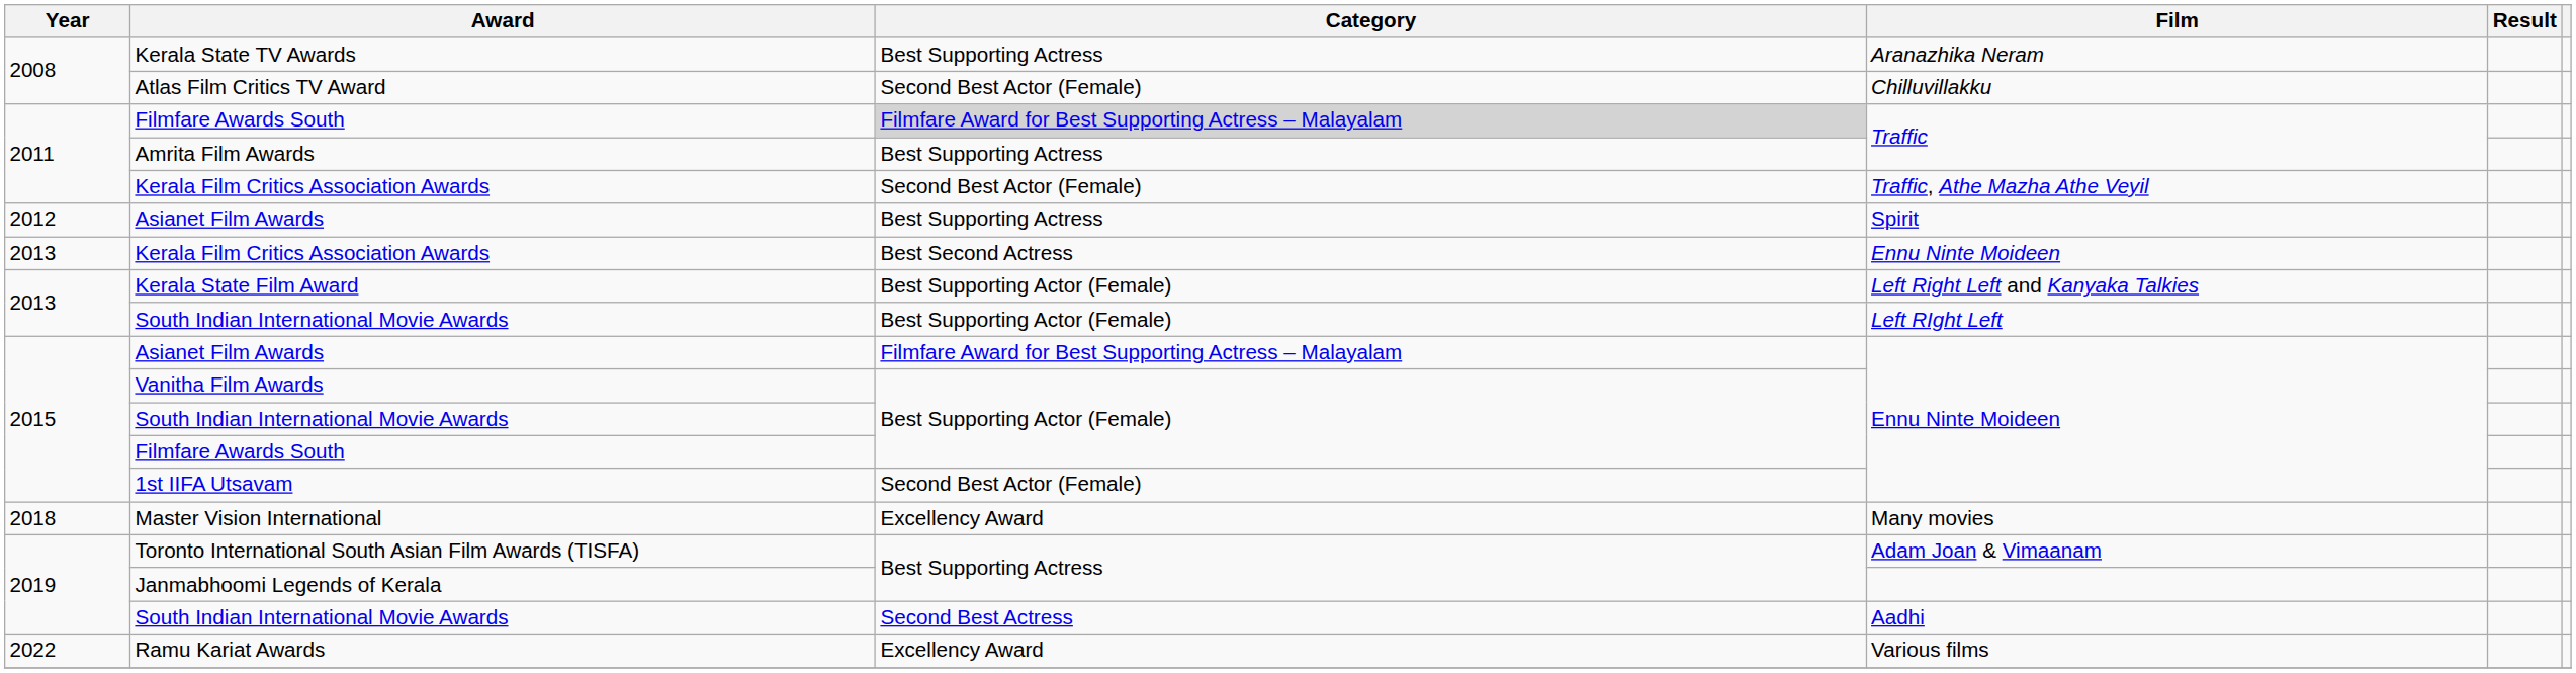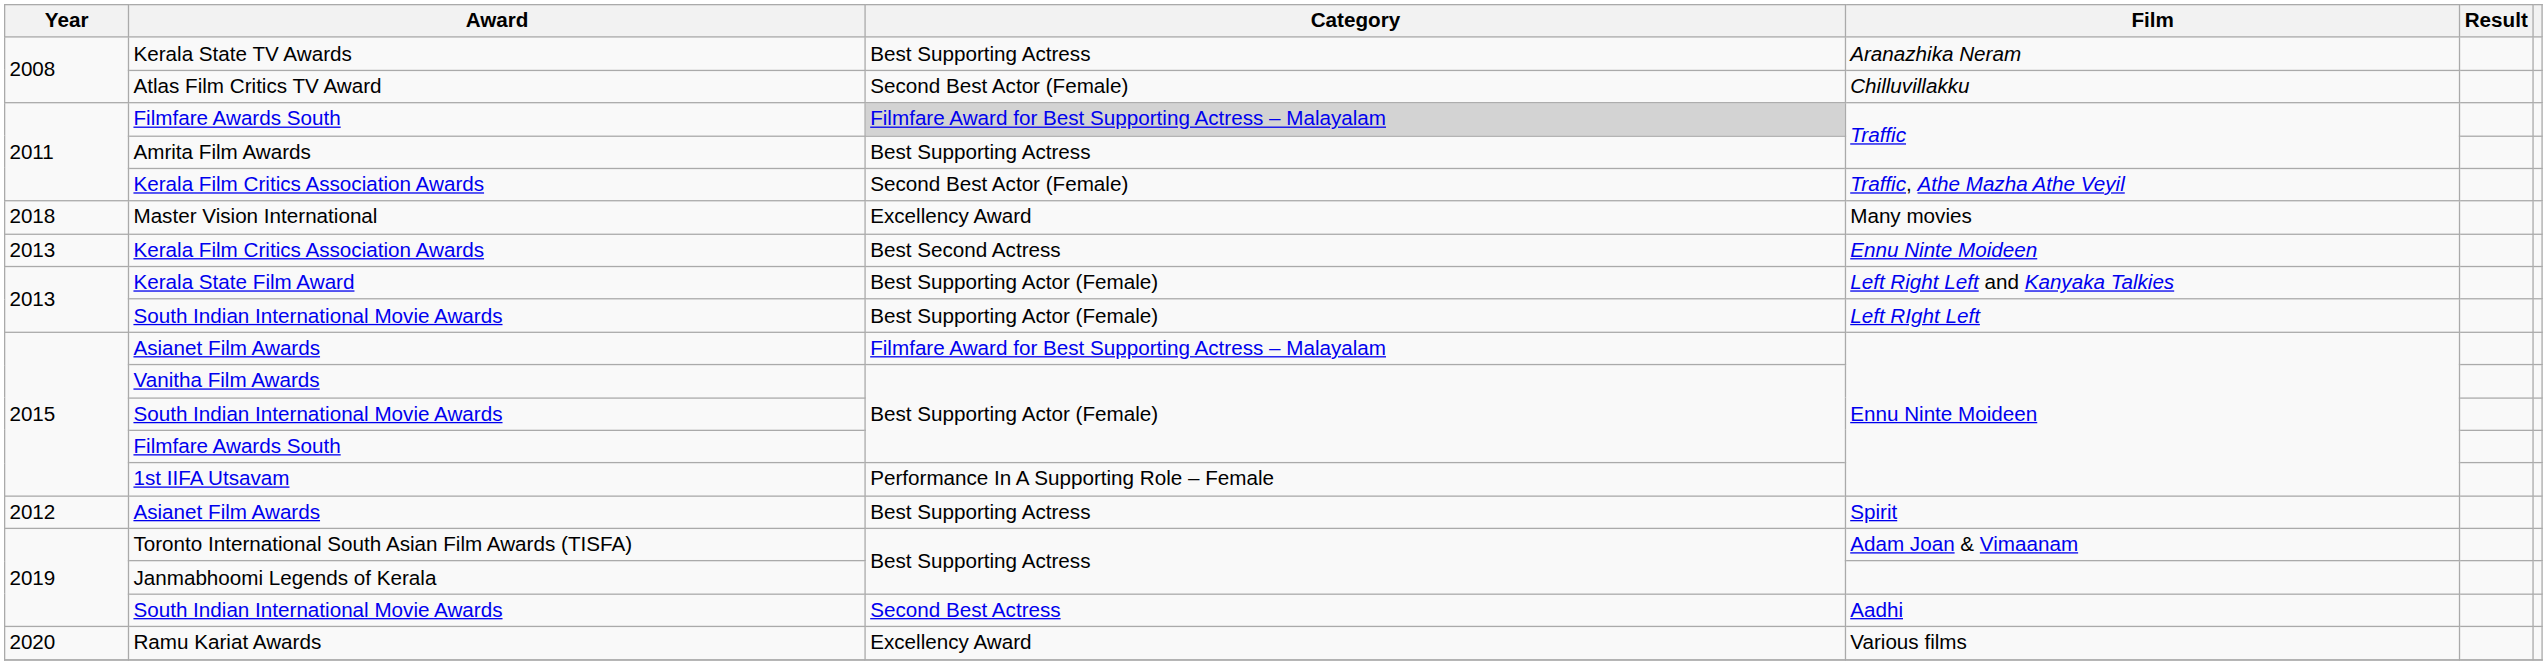 <table class="wikitable sortable">
 <tr>
 <th scope="col" width="5%">Year</th>
 <th scope="col" width="30%">Award</th>
 <th scope="col" width="40%">Category</th>
 <th scope="col" width="40%">Film</th>
 <th scope="col">Result</th>
 <th class="unsortable" scope="col"></th>
 </tr>
 <tr>
 <td rowspan="2">2008</td>
 <td>Kerala State TV Awards</td>
 <td>Best Supporting Actress</td>
 <td><em>Aranazhika Neram</em></td>
 <td></td>
 <td></td>
 </tr>
 <tr>
 <td>Atlas Film Critics TV Award</td>
 <td>Second Best Actor (Female)</td>
 <td><em>Chilluvillakku</em></td>
 <td></td>
 <td></td>
 </tr>
 <tr>
 <td rowspan="3">2011</td>
 <td><a href='#'>Filmfare Awards South</a></td>
 <td style="background: lightgrey;"><a href='#'>Filmfare Award for Best Supporting Actress – Malayalam</a></td>
 <td rowspan="2"><em><a href='#'>Traffic</a></em></td>
 <td></td>
 <td></td>
 </tr>
 <tr>
 <td>Amrita Film Awards</td>
 <td>Best Supporting Actress</td>
 <td></td>
 <td></td>
 </tr>
 <tr>
 <td><a href='#'>Kerala Film Critics Association Awards</a></td>
 <td>Second Best Actor (Female)</td>
 <td><em><a href='#'>Traffic</a></em>, <em><a href='#'>Athe Mazha Athe Veyil</a></em></td>
 <td></td>
 <td></td>
 </tr>
 <tr>
-<td>2012</td>
-<td><a href='#'>Asianet Film Awards</a></td>
-<td>Best Supporting Actress</td>
-<td><a href='#'>Spirit</a></td>
+<td>2018</td>
+<td>Master Vision International</td>
+<td>Excellency Award</td>
+<td>Many movies</td>
 <td></td>
 <td></td>
 </tr>
 <tr>
 <td>2013</td>
 <td><a href='#'>Kerala Film Critics Association Awards</a></td>
 <td>Best Second Actress</td>
 <td><em><a href='#'>Ennu Ninte Moideen</a></em></td>
 <td></td>
 <td></td>
 </tr>
 <tr>
 <td rowspan="2">2013</td>
 <td><a href='#'>Kerala State Film Award</a></td>
 <td>Best Supporting Actor (Female)</td>
 <td><em><a href='#'>Left Right Left</a></em> and <em><a href='#'>Kanyaka Talkies</a></em></td>
 <td></td>
 <td></td>
 </tr>
 <tr>
 <td><a href='#'>South Indian International Movie Awards</a></td>
 <td>Best Supporting Actor (Female)</td>
 <td><em><a href='#'>Left RIght Left</a></em></td>
 <td></td>
 <td></td>
 </tr>
 <tr>
 <td rowspan="5">2015</td>
 <td><a href='#'>Asianet Film Awards</a></td>
 <td><a href='#'>Filmfare Award for Best Supporting Actress – Malayalam</a></td>
 <td rowspan="5"><a href='#'>Ennu Ninte Moideen</a></td>
 <td></td>
 <td></td>
 </tr>
 <tr>
 <td><a href='#'>Vanitha Film Awards</a></td>
 <td rowspan="3">Best Supporting Actor (Female)</td>
 <td></td>
 <td></td>
 </tr>
 <tr>
 <td><a href='#'>South Indian International Movie Awards</a></td>
 <td></td>
 <td></td>
 </tr>
 <tr>
 <td><a href='#'>Filmfare Awards South</a></td>
 <td></td>
 <td></td>
 </tr>
 <tr>
 <td><a href='#'>1st IIFA Utsavam</a></td>
-<td>Second Best Actor (Female)</td>
+<td>Performance In A Supporting Role – Female</td>
 <td></td>
 <td></td>
 </tr>
 <tr>
-<td>2018</td>
-<td>Master Vision International</td>
-<td>Excellency Award</td>
-<td>Many movies</td>
+<td>2012</td>
+<td><a href='#'>Asianet Film Awards</a></td>
+<td>Best Supporting Actress</td>
+<td><a href='#'>Spirit</a></td>
 <td></td>
 <td></td>
 </tr>
 <tr>
 <td rowspan="3">2019</td>
 <td>Toronto International South Asian Film Awards (TISFA)</td>
 <td rowspan="2">Best Supporting Actress</td>
 <td><a href='#'>Adam Joan</a> & <a href='#'>Vimaanam</a></td>
 <td></td>
 <td></td>
 </tr>
 <tr>
 <td>Janmabhoomi Legends of Kerala</td>
 <td></td>
 <td></td>
 <td></td>
 </tr>
 <tr>
 <td><a href='#'>South Indian International Movie Awards</a></td>
 <td><a href='#'>Second Best Actress</a></td>
 <td><a href='#'>Aadhi</a></td>
 <td></td>
 <td></td>
 </tr>
 <tr>
-<td>2022</td>
+<td>2020</td>
 <td>Ramu Kariat Awards</td>
 <td>Excellency Award</td>
 <td>Various films</td>
 <td></td>
 <td></td>
 </tr>
 <tr>
 </tr>
 </table>
